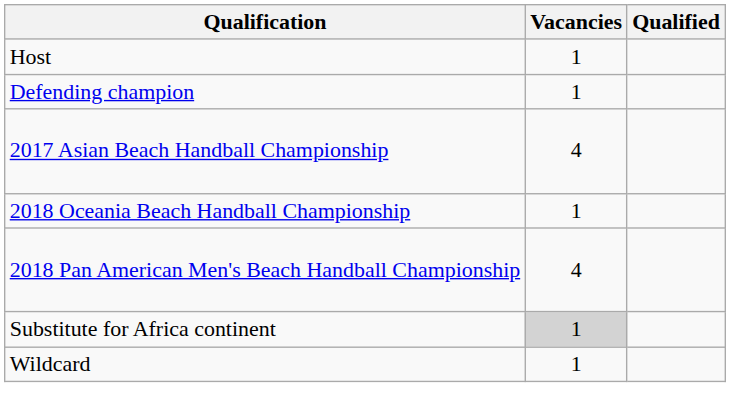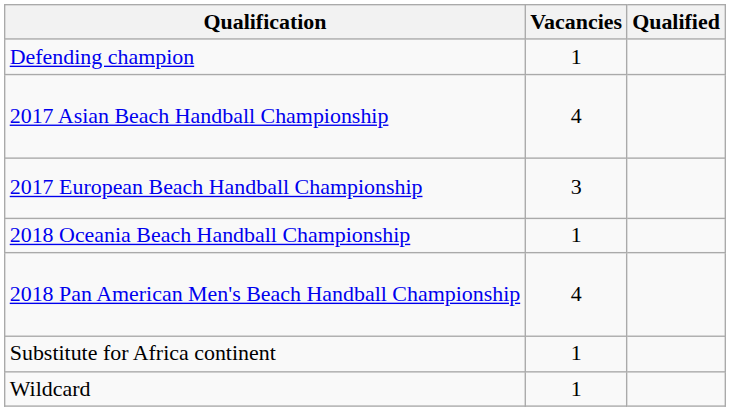 <table class="wikitable">
 <tr>
 <th>Qualification</th>
 <th>Vacancies</th>
 <th>Qualified</th>
-</tr>
-<tr>
-<td>Host</td>
-<td align="center">1</td>
-<td></td>
 </tr>
 <tr>
 <td><a href='#'>Defending champion</a></td>
 <td align="center">1</td>
 <td></td>
 </tr>
 <tr>
 <td><a href='#'>2017 Asian Beach Handball Championship</a></td>
 <td align="center">4</td>
 <td><br><br><br></td>
+</tr>
+<tr>
+<td><a href='#'>2017 European Beach Handball Championship</a></td>
+<td align="center">3</td>
+<td><br><br></td>
 </tr>
 <tr>
 <td><a href='#'>2018 Oceania Beach Handball Championship</a></td>
 <td align="center">1</td>
 <td></td>
 </tr>
 <tr>
 <td><a href='#'>2018 Pan American Men's Beach Handball Championship</a></td>
 <td align="center">4</td>
 <td><br><br><br></td>
 </tr>
 <tr>
 <td>Substitute for Africa continent</td>
-<td align="center" style="background: lightgrey;">1</td>
+<td align="center">1</td>
 <td></td>
 </tr>
 <tr>
 <td>Wildcard</td>
 <td align="center">1</td>
 <td></td>
 </tr>
 </table>
